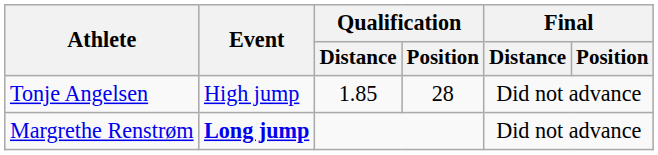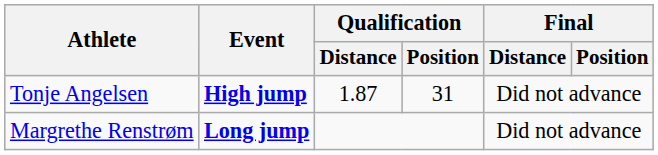 <table class=wikitable style="font-size:90%">
 <tr>
 <th rowspan="2">Athlete</th>
 <th rowspan="2">Event</th>
 <th colspan="2">Qualification</th>
 <th colspan="2">Final</th>
 </tr>
 <tr style="font-size:95%">
 <th>Distance</th>
 <th>Position</th>
 <th>Distance</th>
 <th>Position</th>
 </tr>
 <tr align=center>
 <td align=left><a href='#'>Tonje Angelsen</a></td>
-<td align=left><a href='#'>High jump</a></td>
-<td>1.85</td>
-<td>28</td>
+<td align=left><strong><a href='#'>High jump</a></strong></td>
+<td>1.87</td>
+<td>31</td>
 <td colspan=2>Did not advance</td>
 </tr>
 <tr align=center>
 <td align=left><a href='#'>Margrethe Renstrøm</a></td>
 <td align=left><strong><a href='#'>Long jump</a></strong></td>
 <td colspan=2></td>
 <td colspan=2>Did not advance</td>
 </tr>
 </table>
